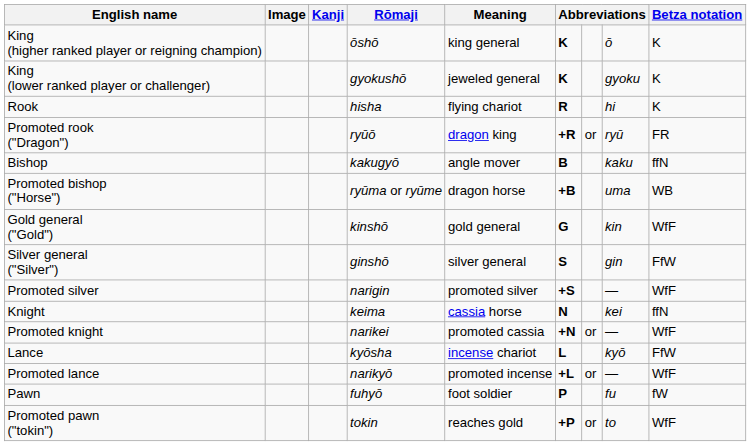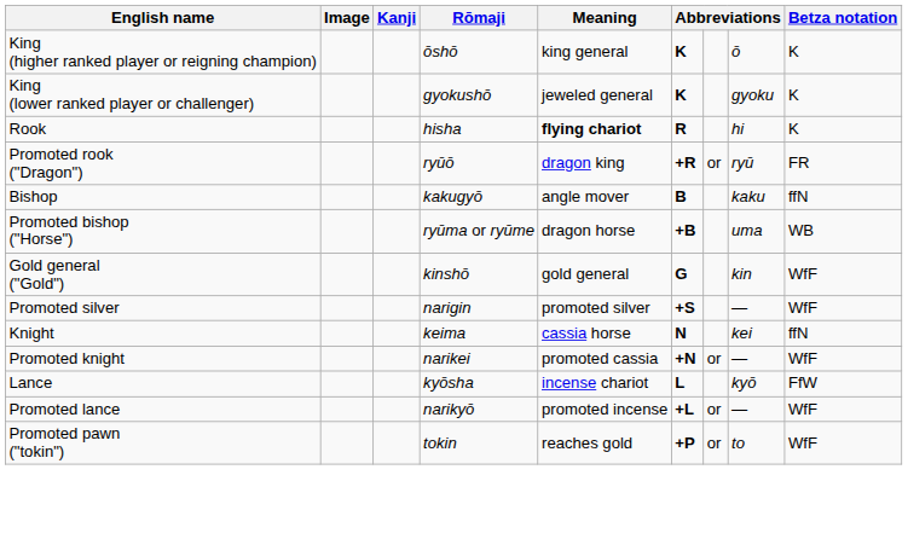 <table class="wikitable">
 <tr>
 <th>English name</th>
 <th>Image</th>
 <th><a href='#'>Kanji</a></th>
 <th><a href='#'>Rōmaji</a></th>
 <th>Meaning</th>
 <th colspan=3>Abbreviations</th>
 <th><a href='#'>Betza notation</a></th>
 </tr>
 <tr>
 <td>King<br>(higher ranked player or reigning champion)</td>
 <td style="text-align:center;"></td>
 <td></td>
 <td><em>ōshō</em></td>
 <td>king general</td>
 <td><strong>K</strong></td>
 <td></td>
 <td><em>ō</em></td>
 <td>K</td>
 </tr>
 <tr>
 <td>King<br>(lower ranked player or challenger)</td>
 <td style="text-align:center;"></td>
 <td></td>
 <td><em>gyokushō</em></td>
 <td>jeweled general</td>
 <td><strong>K</strong></td>
 <td></td>
 <td><em>gyoku</em></td>
 <td>K</td>
 </tr>
 <tr>
 <td>Rook</td>
 <td style="text-align:center;"></td>
 <td></td>
 <td><em>hisha</em></td>
-<td>flying chariot</td>
+<td><strong>flying chariot</strong></td>
 <td><strong>R</strong></td>
 <td></td>
 <td><em>hi</em></td>
 <td>K</td>
 </tr>
 <tr>
 <td>Promoted rook<br>("Dragon")</td>
 <td style="text-align:center;"></td>
 <td></td>
 <td><em>ryūō</em></td>
 <td><a href='#'>dragon</a> king</td>
 <td><strong>+R</strong></td>
 <td> or </td>
 <td><em>ryū</em></td>
 <td>FR</td>
 </tr>
 <tr>
 <td>Bishop</td>
 <td style="text-align:center;"></td>
 <td></td>
 <td><em>kakugyō</em></td>
 <td>angle mover</td>
 <td><strong>B</strong></td>
 <td></td>
 <td><em>kaku</em></td>
 <td>ffN</td>
 </tr>
 <tr>
 <td>Promoted bishop<br>("Horse")</td>
 <td style="text-align:center;"></td>
 <td></td>
 <td><em>ryūma</em> or <em>ryūme</em></td>
 <td>dragon horse</td>
 <td><strong>+B</strong></td>
 <td></td>
 <td><em>uma</em></td>
 <td>WB</td>
 </tr>
 <tr>
 <td>Gold general<br>("Gold")</td>
 <td style="text-align:center;"></td>
 <td></td>
 <td><em>kinshō</em></td>
 <td>gold general</td>
 <td><strong>G</strong></td>
 <td></td>
 <td><em>kin</em></td>
 <td>WfF</td>
-</tr>
-<tr>
-<td>Silver general<br>("Silver")</td>
-<td style="text-align:center;"></td>
-<td></td>
-<td><em>ginshō</em></td>
-<td>silver general</td>
-<td><strong>S</strong></td>
-<td></td>
-<td><em>gin</em></td>
-<td>FfW</td>
 </tr>
 <tr>
 <td>Promoted silver</td>
 <td style="text-align:center;"></td>
 <td></td>
 <td><em>narigin</em></td>
 <td>promoted silver</td>
 <td><strong>+S</strong></td>
 <td></td>
 <td>—</td>
 <td>WfF</td>
 </tr>
 <tr>
 <td>Knight</td>
 <td style="text-align:center;"></td>
 <td></td>
 <td><em>keima</em></td>
 <td><a href='#'>cassia</a> horse</td>
 <td><strong>N</strong></td>
 <td></td>
 <td><em>kei</em></td>
 <td>ffN</td>
 </tr>
 <tr>
 <td>Promoted knight</td>
 <td style="text-align:center;"></td>
 <td></td>
 <td><em>narikei</em></td>
 <td>promoted cassia</td>
 <td><strong>+N</strong></td>
 <td> or </td>
 <td>—</td>
 <td>WfF</td>
 </tr>
 <tr>
 <td>Lance</td>
 <td style="text-align:center;"></td>
 <td></td>
 <td><em>kyōsha</em></td>
 <td><a href='#'>incense</a> chariot</td>
 <td><strong>L</strong></td>
 <td></td>
 <td><em>kyō</em></td>
 <td>FfW</td>
 </tr>
 <tr>
 <td>Promoted lance</td>
 <td style="text-align:center;"></td>
 <td></td>
 <td><em>narikyō</em></td>
 <td>promoted incense</td>
 <td><strong>+L</strong></td>
 <td> or </td>
 <td>—</td>
 <td>WfF</td>
 </tr>
 <tr>
-<td>Pawn</td>
-<td style="text-align:center;"></td>
-<td></td>
-<td><em>fuhyō</em></td>
-<td>foot soldier</td>
-<td><strong>P</strong></td>
-<td></td>
-<td><em>fu</em></td>
-<td>fW</td>
-</tr>
-<tr>
 <td>Promoted pawn<br>("tokin")</td>
 <td style="text-align:center;"></td>
 <td></td>
 <td><em>tokin</em></td>
 <td>reaches gold</td>
 <td><strong>+P</strong></td>
 <td>or </td>
 <td><em>to</em></td>
 <td>WfF</td>
 </tr>
 </table>
